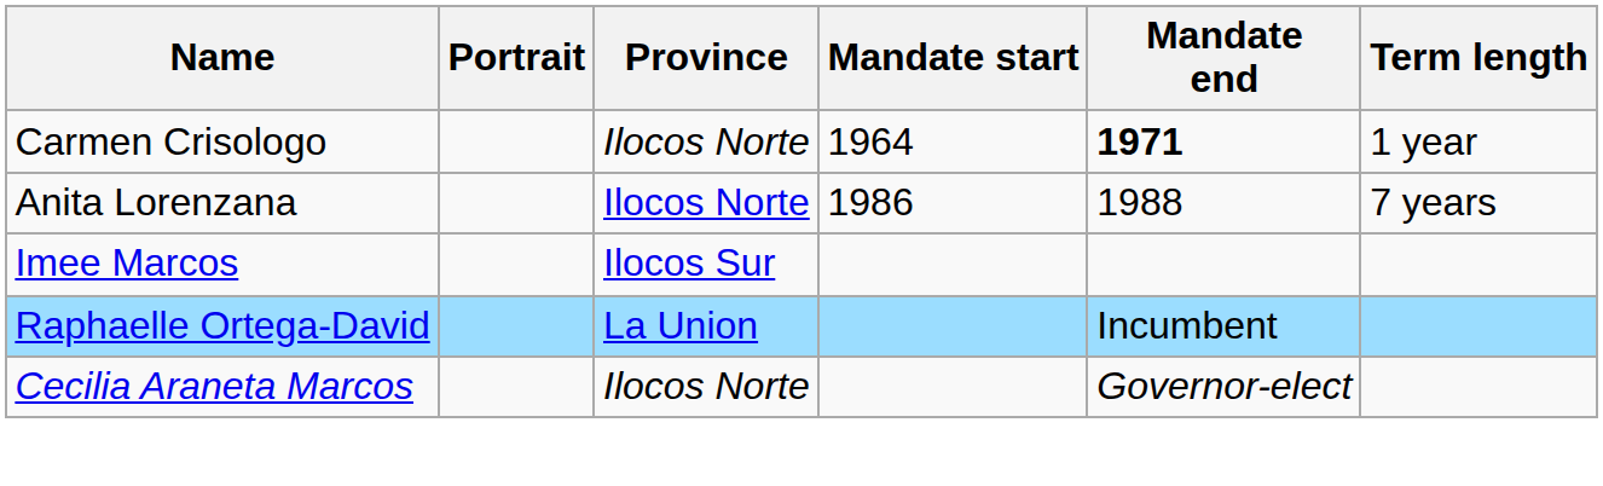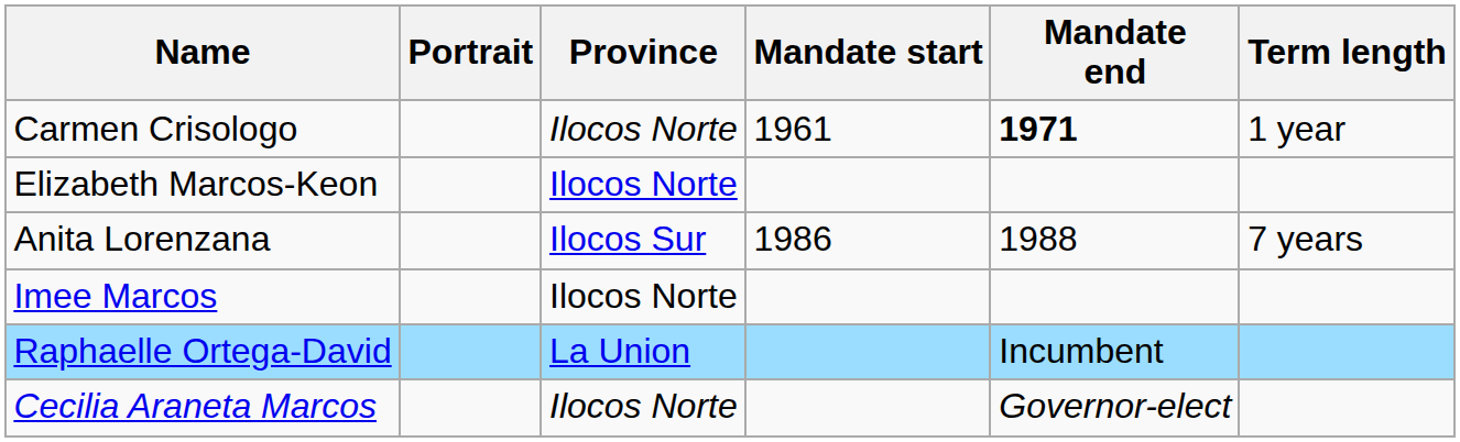 <table class="wikitable sortable">
 <tr>
 <th>Name</th>
 <th>Portrait</th>
 <th>Province</th>
 <th>Mandate start</th>
 <th>Mandate<br>end</th>
 <th>Term length</th>
 </tr>
 <tr>
 </tr>
 <tr>
 <td>Carmen Crisologo</td>
 <td></td>
 <td><em>Ilocos Norte</em></td>
-<td>1964</td>
+<td>1961</td>
 <td><strong>1971</strong></td>
 <td>1 year</td>
 </tr>
 <tr>
+<td>Elizabeth Marcos-Keon</td>
+<td></td>
+<td><a href='#'>Ilocos Norte</a></td>
+<td></td>
+<td></td>
+<td></td>
+</tr>
+<tr>
 <td>Anita Lorenzana</td>
 <td></td>
-<td><a href='#'>Ilocos Norte</a></td>
+<td><a href='#'>Ilocos Sur</a></td>
 <td>1986</td>
 <td>1988</td>
 <td>7 years</td>
 </tr>
 <tr>
 <td><a href='#'>Imee Marcos</a></td>
 <td align=center></td>
-<td><a href='#'>Ilocos Sur</a></td>
+<td>Ilocos Norte</td>
 <td></td>
 <td></td>
 <td></td>
 </tr>
 <tr>
 <td style="background-color: #9BDDFF"><a href='#'>Raphaelle Ortega-David</a></td>
 <td style="background-color: #9BDDFF"></td>
 <td style="background-color: #9BDDFF"><a href='#'>La Union</a></td>
 <td style="background-color: #9BDDFF"></td>
 <td style="background-color: #9BDDFF">Incumbent</td>
 <td style="background-color: #9BDDFF"></td>
 </tr>
 <tr>
 <td><em><a href='#'>Cecilia Araneta Marcos</a></em></td>
 <td></td>
 <td><em>Ilocos Norte</em></td>
 <td><em></em></td>
 <td><em>Governor-elect</em></td>
 <td><em></em></td>
 </tr>
 </table>
